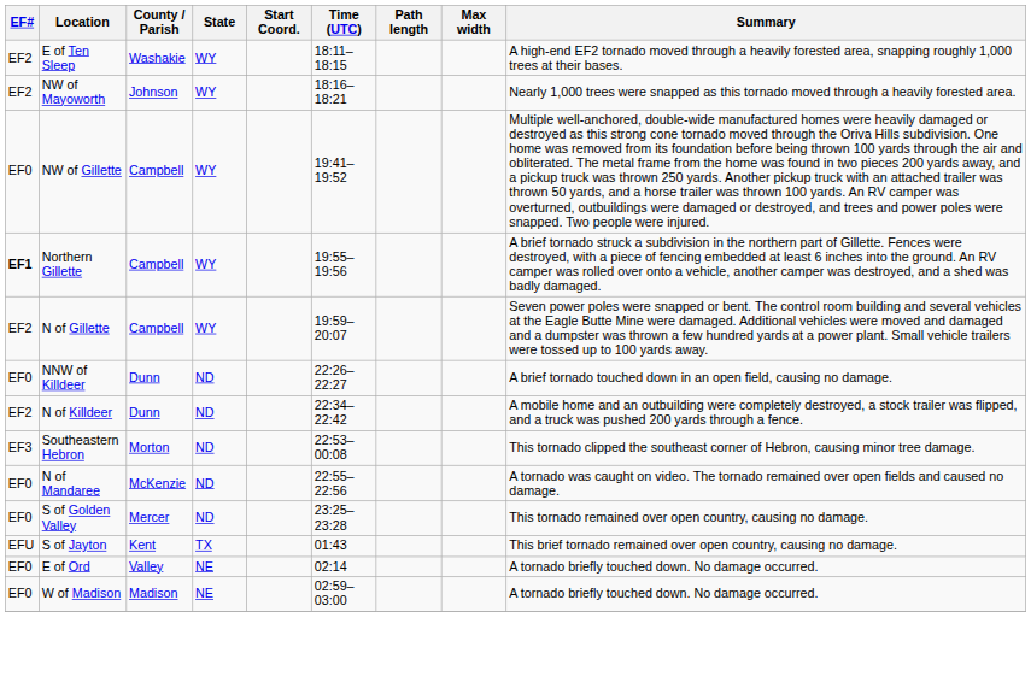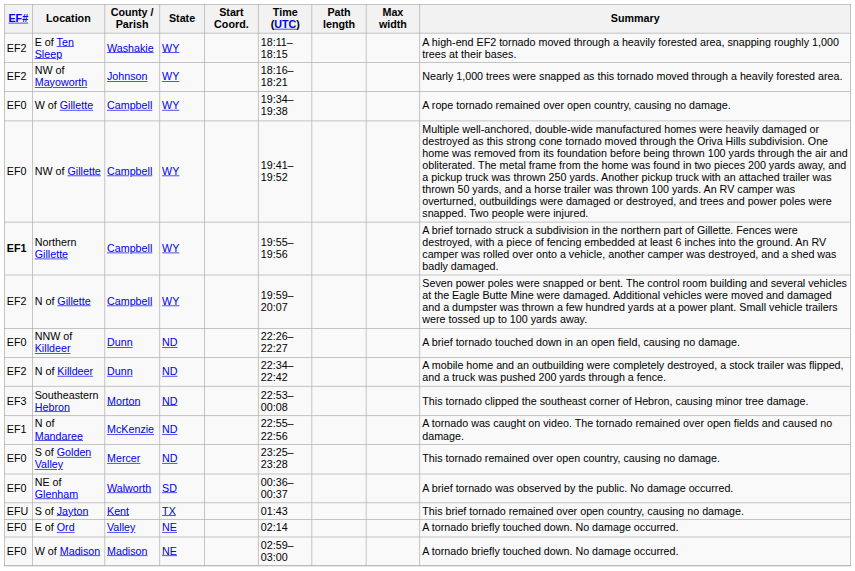 <table class="wikitable sortable" style="width:100%;">
 <tr>
 <th scope="col"  style="width:3%; text-align:center;"><a href='#'>EF#</a></th>
 <th scope="col"  style="width:7%; text-align:center;" class="unsortable">Location</th>
 <th scope="col"  style="width:6%; text-align:center;" class="unsortable">County / Parish</th>
 <th scope="col"  style="width:5%; text-align:center;">State</th>
 <th scope="col"  style="width:6%; text-align:center;">Start Coord.</th>
 <th scope="col"  style="width:6%; text-align:center;">Time (<a href='#'>UTC</a>)</th>
 <th scope="col"  style="width:6%; text-align:center;">Path length</th>
 <th scope="col"  style="width:6%; text-align:center;">Max width</th>
 <th scope="col" class="unsortable" style="width:48%; text-align:center;">Summary</th>
 </tr>
 <tr>
 <td bgcolor=>EF2</td>
 <td>E of <a href='#'>Ten Sleep</a></td>
 <td><a href='#'>Washakie</a></td>
 <td><a href='#'>WY</a></td>
 <td></td>
 <td>18:11–18:15</td>
 <td></td>
 <td></td>
 <td>A high-end EF2 tornado moved through a heavily forested area, snapping roughly 1,000 trees at their bases.</td>
 </tr>
 <tr>
 <td bgcolor=>EF2</td>
 <td>NW of <a href='#'>Mayoworth</a></td>
 <td><a href='#'>Johnson</a></td>
 <td><a href='#'>WY</a></td>
 <td></td>
 <td>18:16–18:21</td>
 <td></td>
 <td></td>
 <td>Nearly 1,000 trees were snapped as this tornado moved through a heavily forested area.</td>
+</tr>
+<tr>
+<td bgcolor=>EF0</td>
+<td>W of <a href='#'>Gillette</a></td>
+<td><a href='#'>Campbell</a></td>
+<td><a href='#'>WY</a></td>
+<td></td>
+<td>19:34–19:38</td>
+<td></td>
+<td></td>
+<td>A rope tornado remained over open country, causing no damage.</td>
 </tr>
 <tr>
 <td bgcolor=>EF0</td>
 <td>NW of <a href='#'>Gillette</a></td>
 <td><a href='#'>Campbell</a></td>
 <td><a href='#'>WY</a></td>
 <td></td>
 <td>19:41–19:52</td>
 <td></td>
 <td></td>
 <td>Multiple well-anchored, double-wide manufactured homes were heavily damaged or destroyed as this strong cone tornado moved through the Oriva Hills subdivision. One home was removed from its foundation before being thrown 100 yards through the air and obliterated. The metal frame from the home was found in two pieces 200 yards away, and a pickup truck was thrown 250 yards. Another pickup truck with an attached trailer was thrown 50 yards, and a horse trailer was thrown 100 yards. An RV camper was overturned, outbuildings were damaged or destroyed, and trees and power poles were snapped. Two people were injured.</td>
 </tr>
 <tr>
 <td bgcolor=><strong>EF1</strong></td>
 <td>Northern <a href='#'>Gillette</a></td>
 <td><a href='#'>Campbell</a></td>
 <td><a href='#'>WY</a></td>
 <td></td>
 <td>19:55–19:56</td>
 <td></td>
 <td></td>
 <td>A brief tornado struck a subdivision in the northern part of Gillette. Fences were destroyed, with a piece of fencing embedded at least 6 inches into the ground. An RV camper was rolled over onto a vehicle, another camper was destroyed, and a shed was badly damaged.</td>
 </tr>
 <tr>
 <td bgcolor=>EF2</td>
 <td>N of <a href='#'>Gillette</a></td>
 <td><a href='#'>Campbell</a></td>
 <td><a href='#'>WY</a></td>
 <td></td>
 <td>19:59–20:07</td>
 <td></td>
 <td></td>
 <td>Seven power poles were snapped or bent. The control room building and several vehicles at the Eagle Butte Mine were damaged. Additional vehicles were moved and damaged and a dumpster was thrown a few hundred yards at a power plant. Small vehicle trailers were tossed up to 100 yards away.</td>
 </tr>
 <tr>
 <td bgcolor=>EF0</td>
 <td>NNW of <a href='#'>Killdeer</a></td>
 <td><a href='#'>Dunn</a></td>
 <td><a href='#'>ND</a></td>
 <td></td>
 <td>22:26–22:27</td>
 <td></td>
 <td></td>
 <td>A brief tornado touched down in an open field, causing no damage.</td>
 </tr>
 <tr>
 <td bgcolor=>EF2</td>
 <td>N of <a href='#'>Killdeer</a></td>
 <td><a href='#'>Dunn</a></td>
 <td><a href='#'>ND</a></td>
 <td></td>
 <td>22:34–22:42</td>
 <td></td>
 <td></td>
 <td>A mobile home and an outbuilding were completely destroyed, a stock trailer was flipped, and a truck was pushed 200 yards through a fence.</td>
 </tr>
 <tr>
 <td bgcolor=>EF3</td>
 <td>Southeastern <a href='#'>Hebron</a></td>
 <td><a href='#'>Morton</a></td>
 <td><a href='#'>ND</a></td>
 <td></td>
 <td>22:53–00:08</td>
 <td></td>
 <td></td>
 <td>This tornado clipped the southeast corner of Hebron, causing minor tree damage.</td>
 </tr>
 <tr>
-<td bgcolor=>EF0</td>
+<td bgcolor=>EF1</td>
 <td>N of <a href='#'>Mandaree</a></td>
 <td><a href='#'>McKenzie</a></td>
 <td><a href='#'>ND</a></td>
 <td></td>
 <td>22:55–22:56</td>
 <td></td>
 <td></td>
 <td>A tornado was caught on video. The tornado remained over open fields and caused no damage.</td>
 </tr>
 <tr>
 <td bgcolor=>EF0</td>
 <td>S of <a href='#'>Golden Valley</a></td>
 <td><a href='#'>Mercer</a></td>
 <td><a href='#'>ND</a></td>
 <td></td>
 <td>23:25–23:28</td>
 <td></td>
 <td></td>
 <td>This tornado remained over open country, causing no damage.</td>
+</tr>
+<tr>
+<td bgcolor=>EF0</td>
+<td>NE of <a href='#'>Glenham</a></td>
+<td><a href='#'>Walworth</a></td>
+<td><a href='#'>SD</a></td>
+<td></td>
+<td>00:36–00:37</td>
+<td></td>
+<td></td>
+<td>A brief tornado was observed by the public. No damage occurred.</td>
 </tr>
 <tr>
 <td bgcolor=>EFU</td>
 <td>S of <a href='#'>Jayton</a></td>
 <td><a href='#'>Kent</a></td>
 <td><a href='#'>TX</a></td>
 <td></td>
 <td>01:43</td>
 <td></td>
 <td></td>
 <td>This brief tornado remained over open country, causing no damage.</td>
 </tr>
 <tr>
 <td bgcolor=>EF0</td>
 <td>E of <a href='#'>Ord</a></td>
 <td><a href='#'>Valley</a></td>
 <td><a href='#'>NE</a></td>
 <td></td>
 <td>02:14</td>
 <td></td>
 <td></td>
 <td>A tornado briefly touched down. No damage occurred.</td>
 </tr>
 <tr>
 <td bgcolor=>EF0</td>
 <td>W of <a href='#'>Madison</a></td>
 <td><a href='#'>Madison</a></td>
 <td><a href='#'>NE</a></td>
 <td></td>
 <td>02:59–03:00</td>
 <td></td>
 <td></td>
 <td>A tornado briefly touched down. No damage occurred.</td>
 </tr>
 <tr>
 </tr>
 </table>
